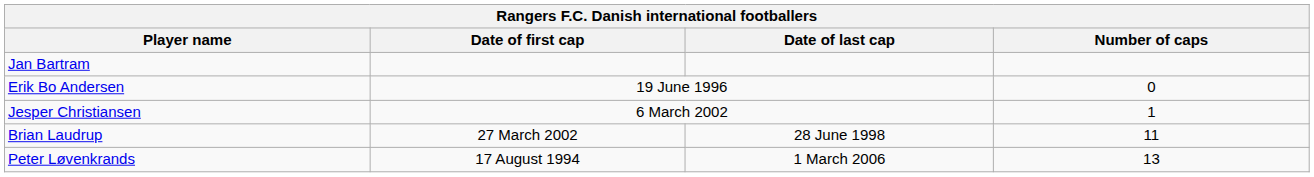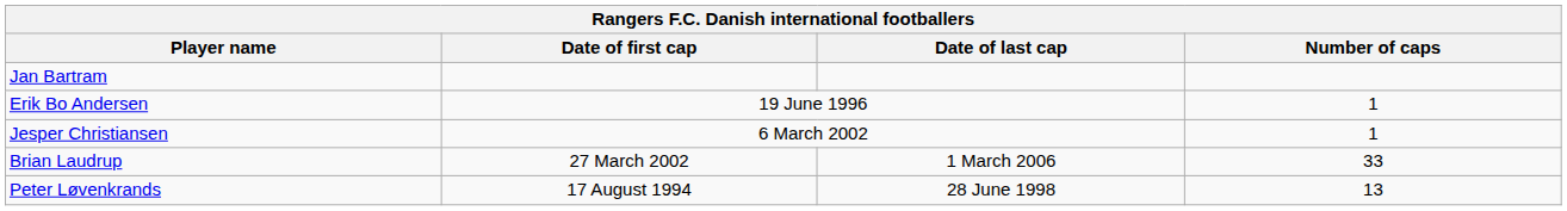 <table class="wikitable plainrowheaders" style="width: 70%;">
 <tr>
 <th colspan=5>Rangers F.C. Danish international footballers </th>
 </tr>
 <tr>
 <th scope="col">Player name</th>
 <th scope="col">Date of first cap</th>
 <th scope="col">Date of last cap</th>
 <th scope="col">Number of caps</th>
 </tr>
 <tr>
 <td><a href='#'>Jan Bartram</a></td>
 <td align="center"></td>
 <td align="center"></td>
 <td align="center"></td>
 </tr>
 <tr>
 <td><a href='#'>Erik Bo Andersen</a></td>
 <td align="center"  colspan="2">19 June 1996</td>
-<td align="center">0</td>
+<td align="center">1</td>
 </tr>
 <tr>
 <td><a href='#'>Jesper Christiansen</a></td>
 <td align="center"  colspan="2">6 March 2002</td>
 <td align="center">1</td>
 </tr>
 <tr>
 <td><a href='#'>Brian Laudrup</a></td>
 <td align="center">27 March 2002</td>
-<td align="center">28 June 1998</td>
-<td align="center">11</td>
+<td align="center">1 March 2006</td>
+<td align="center">33</td>
 </tr>
 <tr>
 <td><a href='#'>Peter Løvenkrands</a></td>
 <td align="center">17 August 1994</td>
-<td align="center">1 March 2006</td>
+<td align="center">28 June 1998</td>
 <td align="center">13</td>
 </tr>
 </table>
